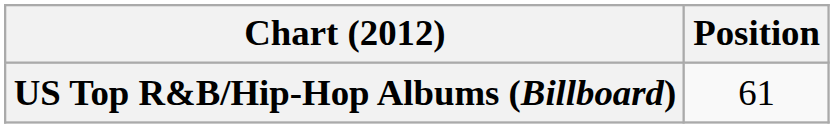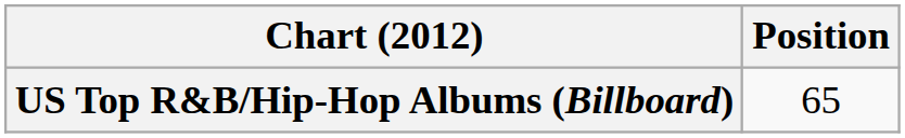 <table class="wikitable plainrowheaders" style="text-align:center">
 <tr>
 <th>Chart (2012)</th>
 <th>Position</th>
 </tr>
 <tr>
 <th scope="row">US Top R&B/Hip-Hop Albums (<em>Billboard</em>)</th>
-<td>61</td>
+<td>65</td>
 </tr>
 </table>
